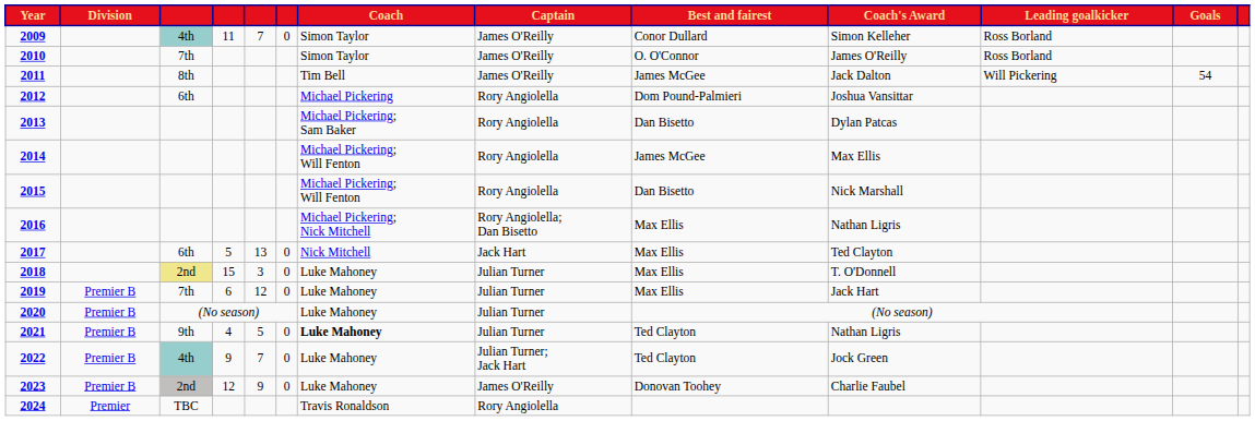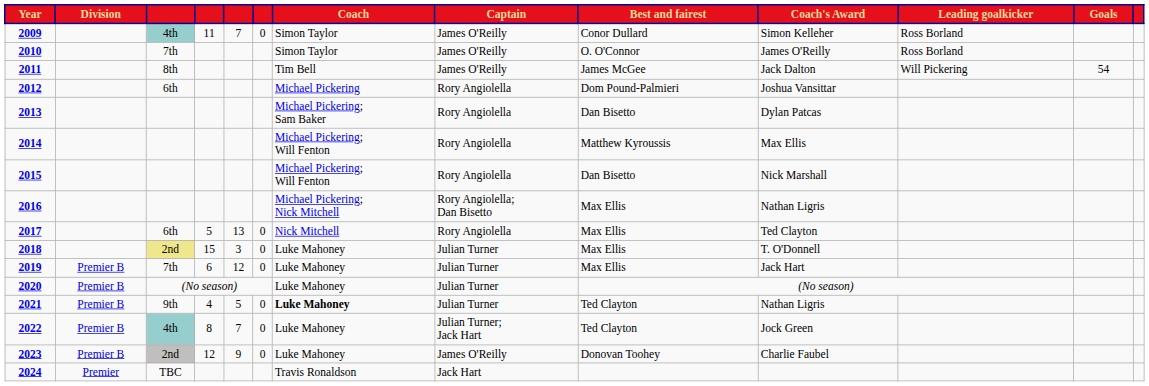 <table class="wikitable"; style="width:100%;">
 <tr>
 <th style="background:#E5101B; color:#FCDB98; border:solid #000099 2px">Year</th>
 <th style="background:#E5101B; color:#FCDB98; border:solid #000099 2px">Division</th>
 <th style="background:#E5101B; color:#FCDB98; border:solid #000099 2px"></th>
 <th style="background:#E5101B; color:#FCDB98; border:solid #000099 2px"></th>
 <th style="background:#E5101B; color:#FCDB98; border:solid #000099 2px"></th>
 <th style="background:#E5101B; color:#FCDB98; border:solid #000099 2px"></th>
 <th style="background:#E5101B; color:#FCDB98; border:solid #000099 2px">Coach</th>
 <th style="background:#E5101B; color:#FCDB98; border:solid #000099 2px">Captain</th>
 <th style="background:#E5101B; color:#FCDB98; border:solid #000099 2px">Best and fairest</th>
 <th style="background:#E5101B; color:#FCDB98; border:solid #000099 2px">Coach's Award</th>
 <th style="background:#E5101B; color:#FCDB98; border:solid #000099 2px">Leading goalkicker</th>
 <th style="background:#E5101B; color:#FCDB98; border:solid #000099 2px">Goals</th>
 <th style="background:#E5101B; color:#FCDB98; border:solid #000099 2px"></th>
 </tr>
 <tr>
 <td align=center><strong><a href='#'>2009</a></strong></td>
 <td align=center></td>
 <td style=background:#96CDCD; align=center>4th</td>
 <td align=center>11</td>
 <td align=center>7</td>
 <td align=center>0</td>
 <td>Simon Taylor</td>
 <td>James O'Reilly</td>
 <td>Conor Dullard</td>
 <td>Simon Kelleher</td>
 <td>Ross Borland</td>
 <td align=center></td>
 <td align=center></td>
 </tr>
 <tr>
 <td align=center><strong><a href='#'>2010</a></strong></td>
 <td align=center></td>
 <td align=center>7th</td>
 <td align=center></td>
 <td align=center></td>
 <td align=center></td>
 <td>Simon Taylor</td>
 <td>James O'Reilly</td>
 <td>O. O'Connor</td>
 <td>James O'Reilly</td>
 <td>Ross Borland</td>
 <td align=center></td>
 <td align=center></td>
 </tr>
 <tr>
 <td align=center><strong><a href='#'>2011</a></strong></td>
 <td align=center></td>
 <td align=center>8th</td>
 <td align=center></td>
 <td align=center></td>
 <td align=center></td>
 <td>Tim Bell</td>
 <td>James O'Reilly</td>
 <td>James McGee</td>
 <td>Jack Dalton</td>
 <td>Will Pickering</td>
 <td align=center>54</td>
 <td align=center></td>
 </tr>
 <tr>
 <td align=center><strong><a href='#'>2012</a></strong></td>
 <td align=center></td>
 <td align=center>6th</td>
 <td align=center></td>
 <td align=center></td>
 <td align=center></td>
 <td><a href='#'>Michael Pickering</a></td>
 <td>Rory Angiolella</td>
 <td>Dom Pound-Palmieri</td>
 <td>Joshua Vansittar</td>
 <td></td>
 <td align=center></td>
 <td align=center></td>
 </tr>
 <tr>
 <td align=center><strong><a href='#'>2013</a></strong></td>
 <td align=center></td>
 <td align=center></td>
 <td align=center></td>
 <td align=center></td>
 <td align=center></td>
 <td><a href='#'>Michael Pickering</a>; <br> Sam Baker</td>
 <td>Rory Angiolella</td>
 <td>Dan Bisetto</td>
 <td>Dylan Patcas</td>
 <td></td>
 <td align=center></td>
 <td align=center></td>
 </tr>
 <tr>
 <td align=center><strong><a href='#'>2014</a></strong></td>
 <td align=center></td>
 <td align=center></td>
 <td align=center></td>
 <td align=center></td>
 <td align=center></td>
 <td><a href='#'>Michael Pickering</a>; <br>Will Fenton</td>
 <td>Rory Angiolella</td>
-<td>James McGee</td>
+<td>Matthew Kyroussis</td>
 <td>Max Ellis</td>
 <td></td>
 <td align=center></td>
 <td align=center></td>
 </tr>
 <tr>
 <td align=center><strong><a href='#'>2015</a></strong></td>
 <td align=center></td>
 <td align=center></td>
 <td align=center></td>
 <td align=center></td>
 <td align=center></td>
 <td><a href='#'>Michael Pickering</a>; <br>Will Fenton</td>
 <td>Rory Angiolella</td>
 <td>Dan Bisetto</td>
 <td>Nick Marshall</td>
 <td></td>
 <td align=center></td>
 <td align=center></td>
 </tr>
 <tr>
 <td align=center><strong><a href='#'>2016</a></strong></td>
 <td align=center></td>
 <td align=center></td>
 <td align=center></td>
 <td align=center></td>
 <td align=center></td>
 <td><a href='#'>Michael Pickering</a>; <br> <a href='#'>Nick Mitchell</a></td>
 <td>Rory Angiolella; <br> Dan Bisetto</td>
 <td>Max Ellis</td>
 <td>Nathan Ligris</td>
 <td></td>
 <td align=center></td>
 <td align=center></td>
 </tr>
 <tr>
 <td align=center><strong><a href='#'>2017</a></strong></td>
 <td align=center></td>
 <td align=center>6th</td>
 <td align=center>5</td>
 <td align=center>13</td>
 <td align=center>0</td>
 <td><a href='#'>Nick Mitchell</a></td>
-<td>Jack Hart</td>
+<td>Rory Angiolella</td>
 <td>Max Ellis</td>
 <td>Ted Clayton</td>
 <td></td>
 <td align=center></td>
 <td align=center></td>
 </tr>
 <tr>
 <td align=center><strong><a href='#'>2018</a></strong></td>
 <td align=center></td>
 <td style=background:#F0E68C; align=center>2nd</td>
 <td align=center>15</td>
 <td align=center>3</td>
 <td align=center>0</td>
 <td>Luke Mahoney</td>
 <td>Julian Turner</td>
 <td>Max Ellis</td>
 <td>T. O'Donnell</td>
 <td></td>
 <td align=center></td>
 <td align=center></td>
 </tr>
 <tr>
 <td align=center><strong><a href='#'>2019</a></strong></td>
 <td align=center><a href='#'>Premier B</a></td>
 <td align=center>7th</td>
 <td align=center>6</td>
 <td align=center>12</td>
 <td align=center>0</td>
 <td>Luke Mahoney</td>
 <td>Julian Turner</td>
 <td>Max Ellis</td>
 <td>Jack Hart</td>
 <td></td>
 <td align=center></td>
 <td align=center></td>
 </tr>
 <tr>
 <td align=center><strong><a href='#'>2020</a></strong></td>
 <td align=center><a href='#'>Premier B</a></td>
 <td colspan=4; align=center><em>(No season)</em></td>
 <td>Luke Mahoney</td>
 <td>Julian Turner</td>
 <td colspan=3; align=center><em>(No season)</em></td>
 <td align=center></td>
 </tr>
 <tr>
 <td align=center><strong><a href='#'>2021</a></strong></td>
 <td align=center><a href='#'>Premier B</a></td>
 <td align=center>9th</td>
 <td align=center>4</td>
 <td align=center>5</td>
 <td align=center>0</td>
 <td><strong>Luke Mahoney</strong></td>
 <td>Julian Turner</td>
 <td>Ted Clayton</td>
 <td>Nathan Ligris</td>
 <td></td>
 <td align=center></td>
 <td align=center></td>
 </tr>
 <tr>
 <td align=center><strong><a href='#'>2022</a></strong></td>
 <td align=center><a href='#'>Premier B</a></td>
 <td style=background:#96CDCD; align=center>4th</td>
-<td align=center>9</td>
+<td align=center>8</td>
 <td align=center>7</td>
 <td align=center>0</td>
 <td>Luke Mahoney</td>
 <td>Julian Turner;<br>Jack Hart</td>
 <td>Ted Clayton</td>
 <td>Jock Green</td>
 <td></td>
 <td align=center></td>
 <td align=center></td>
 </tr>
 <tr>
 <td align=center><strong><a href='#'>2023</a></strong></td>
 <td align=center><a href='#'>Premier B</a></td>
 <td style=background:#C0BFBD; align=center>2nd</td>
 <td align=center>12</td>
 <td align=center>9</td>
 <td align=center>0</td>
 <td>Luke Mahoney</td>
 <td>James O'Reilly</td>
 <td>Donovan Toohey</td>
 <td>Charlie Faubel</td>
 <td></td>
 <td align=center></td>
 <td align=center></td>
 </tr>
 <tr>
 <td align=center><strong><a href='#'>2024</a></strong></td>
 <td align=center><a href='#'>Premier</a></td>
 <td align=center>TBC</td>
 <td align=center></td>
 <td align=center></td>
 <td align=center></td>
 <td>Travis Ronaldson</td>
-<td>Rory Angiolella</td>
+<td>Jack Hart</td>
 <td></td>
 <td></td>
 <td></td>
 <td align=center></td>
 <td align=center></td>
 </tr>
 </table>
